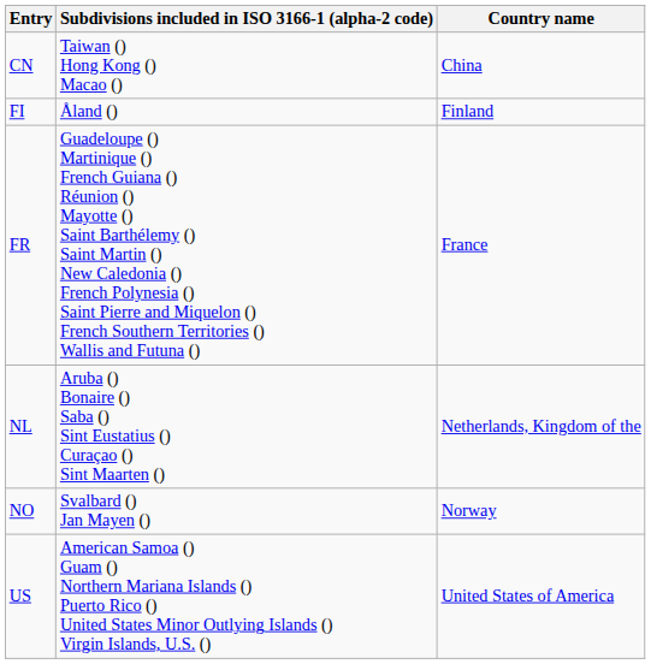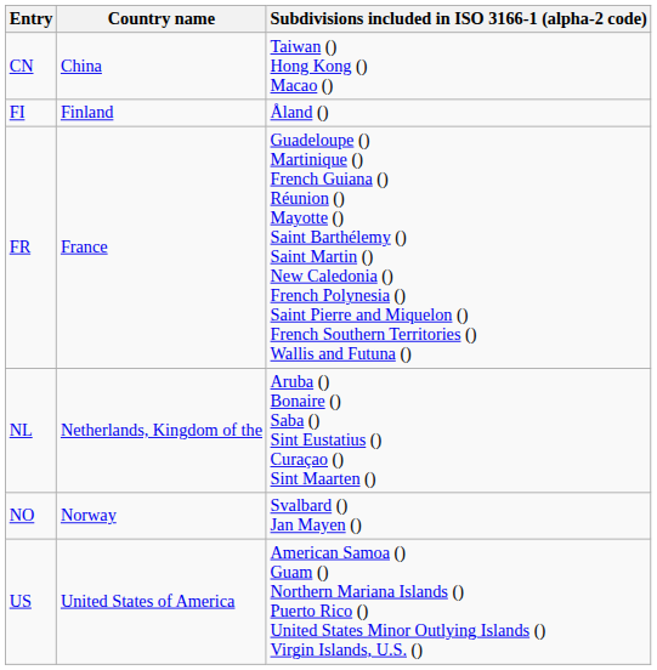 <table class="wikitable sortable">
 <tr>
 <th>Entry</th>
+<th>Country name</th>
 <th class="unsortable">Subdivisions included in ISO 3166-1 (alpha-2 code)</th>
-<th>Country name</th>
 </tr>
 <tr>
 <td><a href='#'>CN</a></td>
+<td><a href='#'>China</a></td>
 <td> <a href='#'>Taiwan</a> () <br>  <a href='#'>Hong Kong</a> ()<br>  <a href='#'>Macao</a> ()</td>
-<td><a href='#'>China</a></td>
 </tr>
 <tr>
 <td><a href='#'>FI</a></td>
+<td><a href='#'>Finland</a></td>
 <td> <a href='#'>Åland</a> ()</td>
-<td><a href='#'>Finland</a></td>
 </tr>
 <tr>
 <td><a href='#'>FR</a></td>
+<td><a href='#'>France</a></td>
 <td> <a href='#'>Guadeloupe</a> ()<br>  <a href='#'>Martinique</a> ()<br>  <a href='#'>French Guiana</a> ()<br>  <a href='#'>Réunion</a> ()<br>  <a href='#'>Mayotte</a> ()<br>  <a href='#'>Saint Barthélemy</a> ()<br>  <a href='#'>Saint Martin</a> ()<br>  <a href='#'>New Caledonia</a> ()<br>  <a href='#'>French Polynesia</a> ()<br>  <a href='#'>Saint Pierre and Miquelon</a> ()<br>  <a href='#'>French Southern Territories</a> ()<br>  <a href='#'>Wallis and Futuna</a> ()</td>
-<td><a href='#'>France</a></td>
 </tr>
 <tr>
 <td><a href='#'>NL</a></td>
+<td><a href='#'>Netherlands, Kingdom of the</a></td>
 <td> <a href='#'>Aruba</a> ()<br>  <a href='#'>Bonaire</a> () <br> <a href='#'>Saba</a> () <br>  <a href='#'>Sint Eustatius</a> () <br>  <a href='#'>Curaçao</a> ()<br>  <a href='#'>Sint Maarten</a> ()</td>
-<td><a href='#'>Netherlands, Kingdom of the</a></td>
 </tr>
 <tr>
 <td><a href='#'>NO</a></td>
+<td><a href='#'>Norway</a></td>
 <td> <a href='#'>Svalbard</a> () <br>  <a href='#'>Jan Mayen</a> () </td>
-<td><a href='#'>Norway</a></td>
 </tr>
 <tr>
 <td><a href='#'>US</a></td>
+<td><a href='#'>United States of America</a></td>
 <td> <a href='#'>American Samoa</a> ()<br>  <a href='#'>Guam</a> ()<br>  <a href='#'>Northern Mariana Islands</a> ()<br>  <a href='#'>Puerto Rico</a> ()<br>  <a href='#'>United States Minor Outlying Islands</a> ()<br>  <a href='#'>Virgin Islands, U.S.</a> ()</td>
-<td><a href='#'>United States of America</a></td>
 </tr>
 </table>
